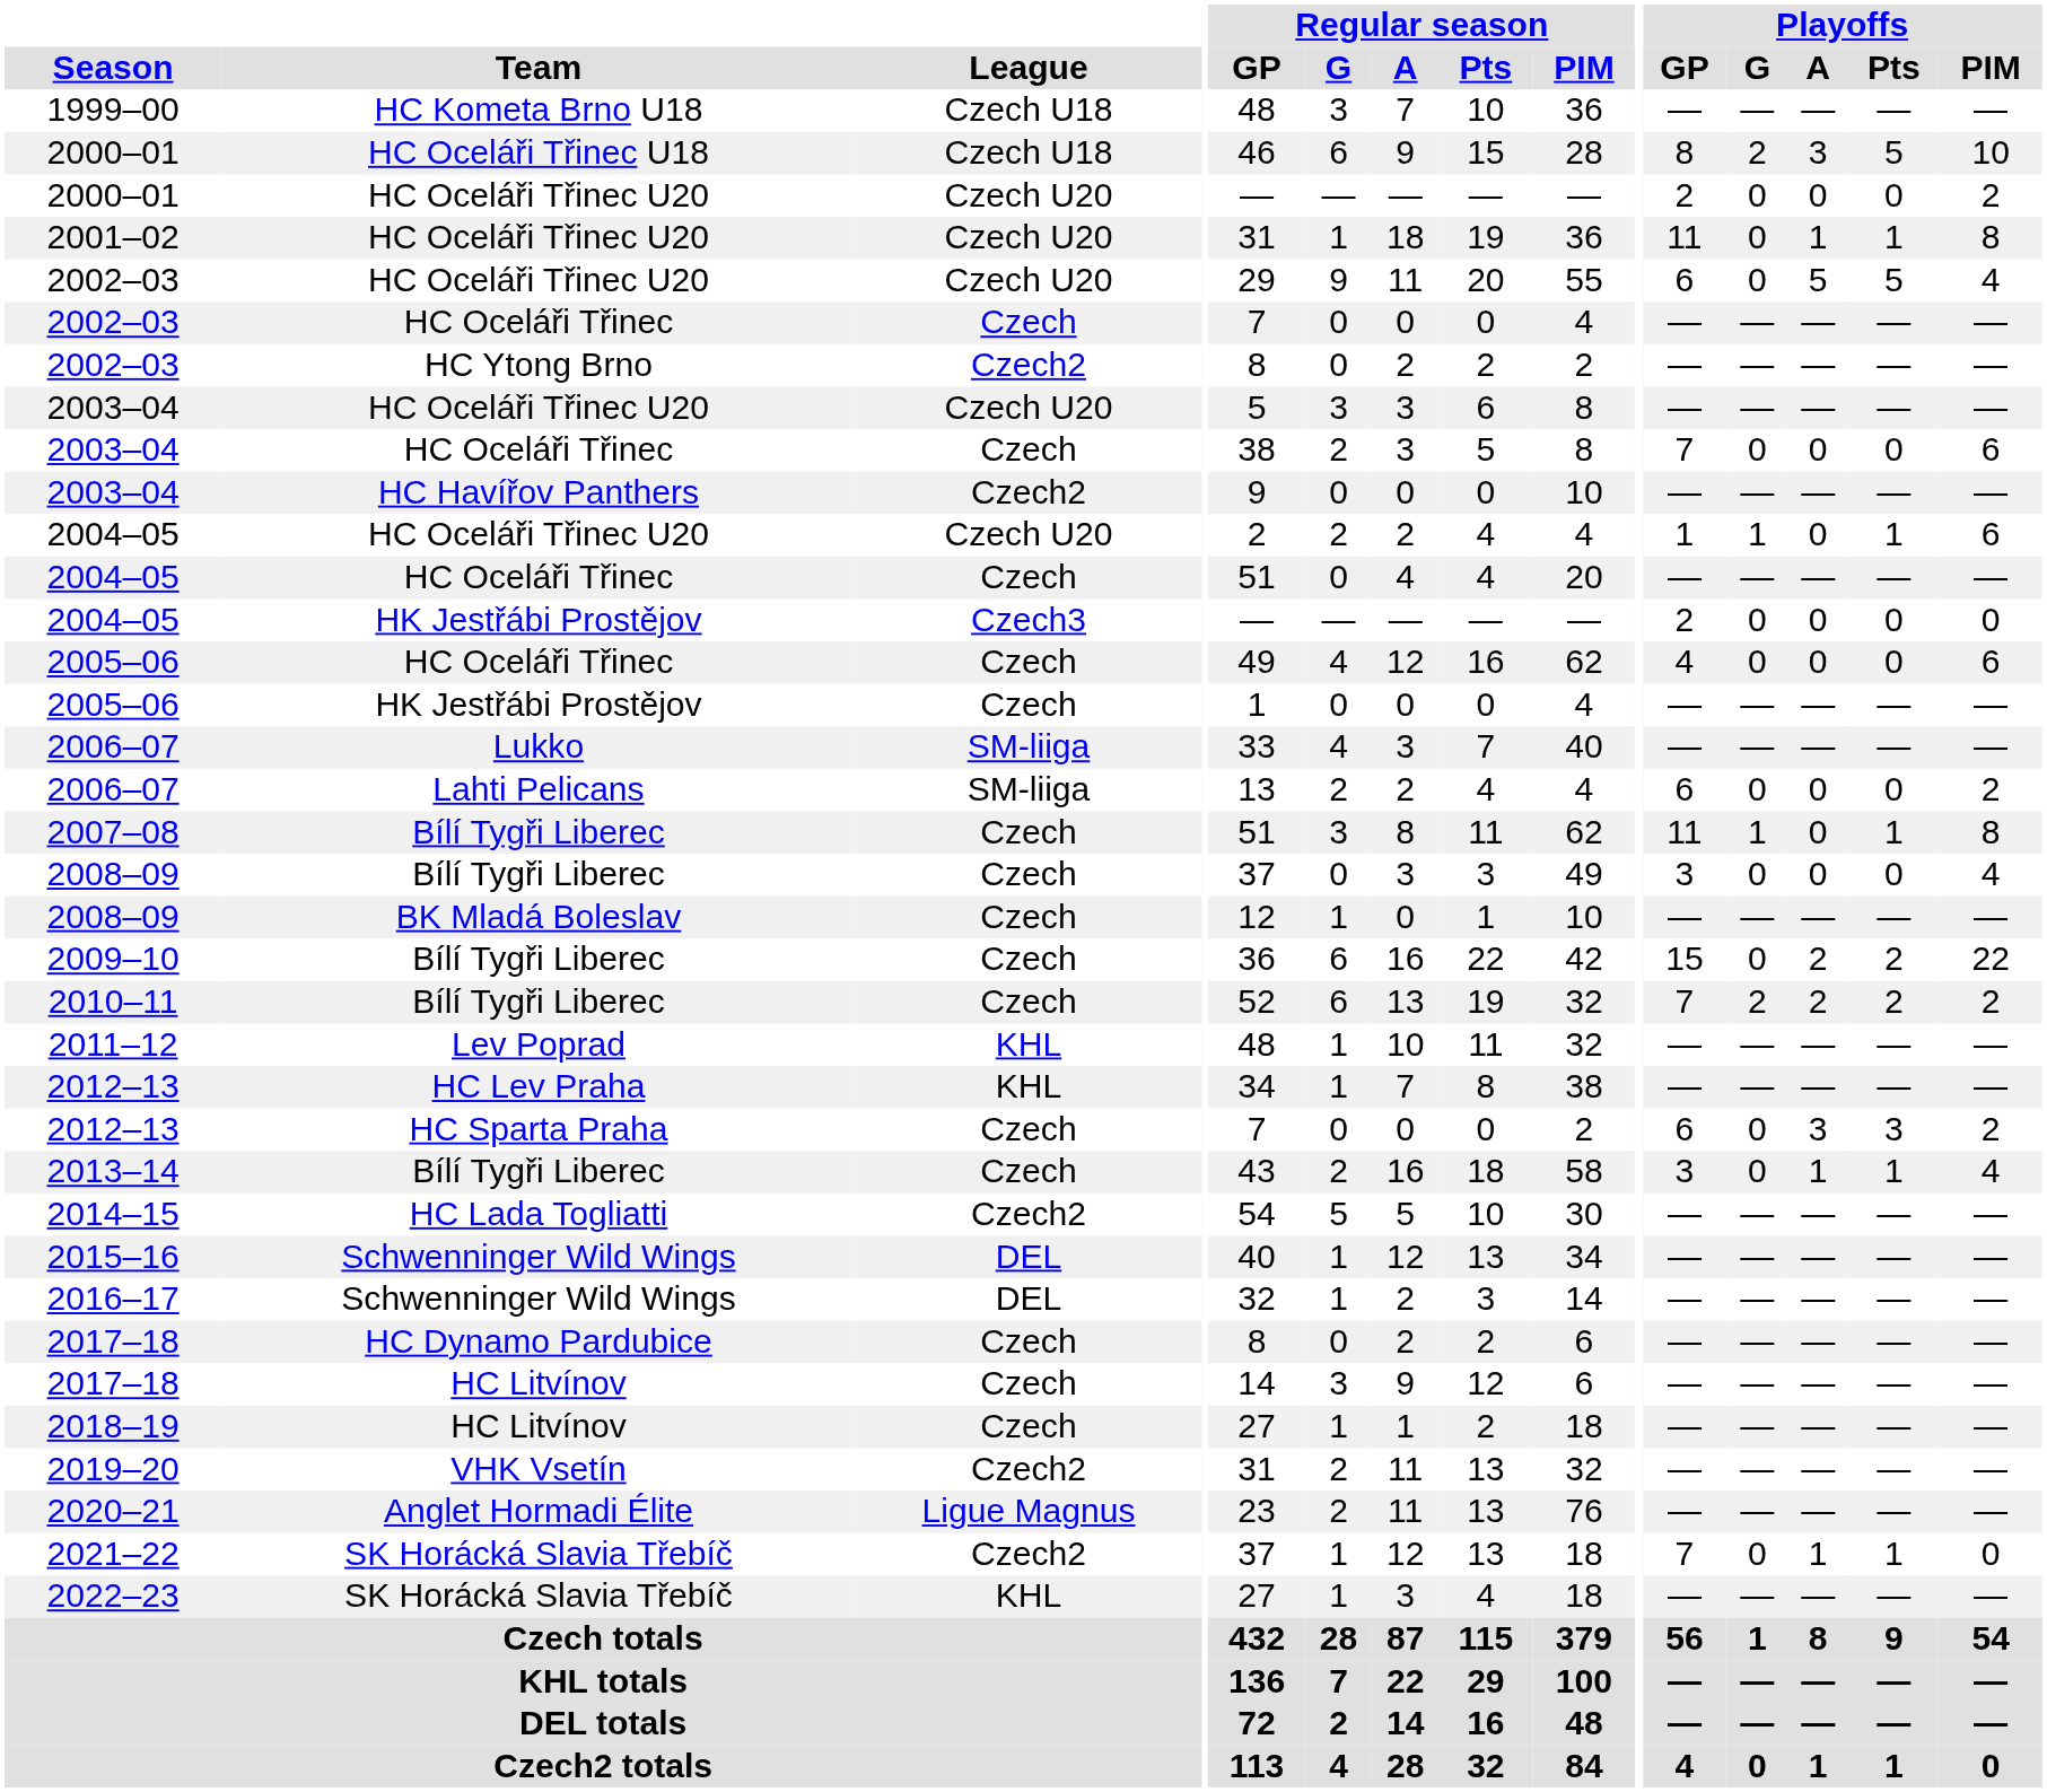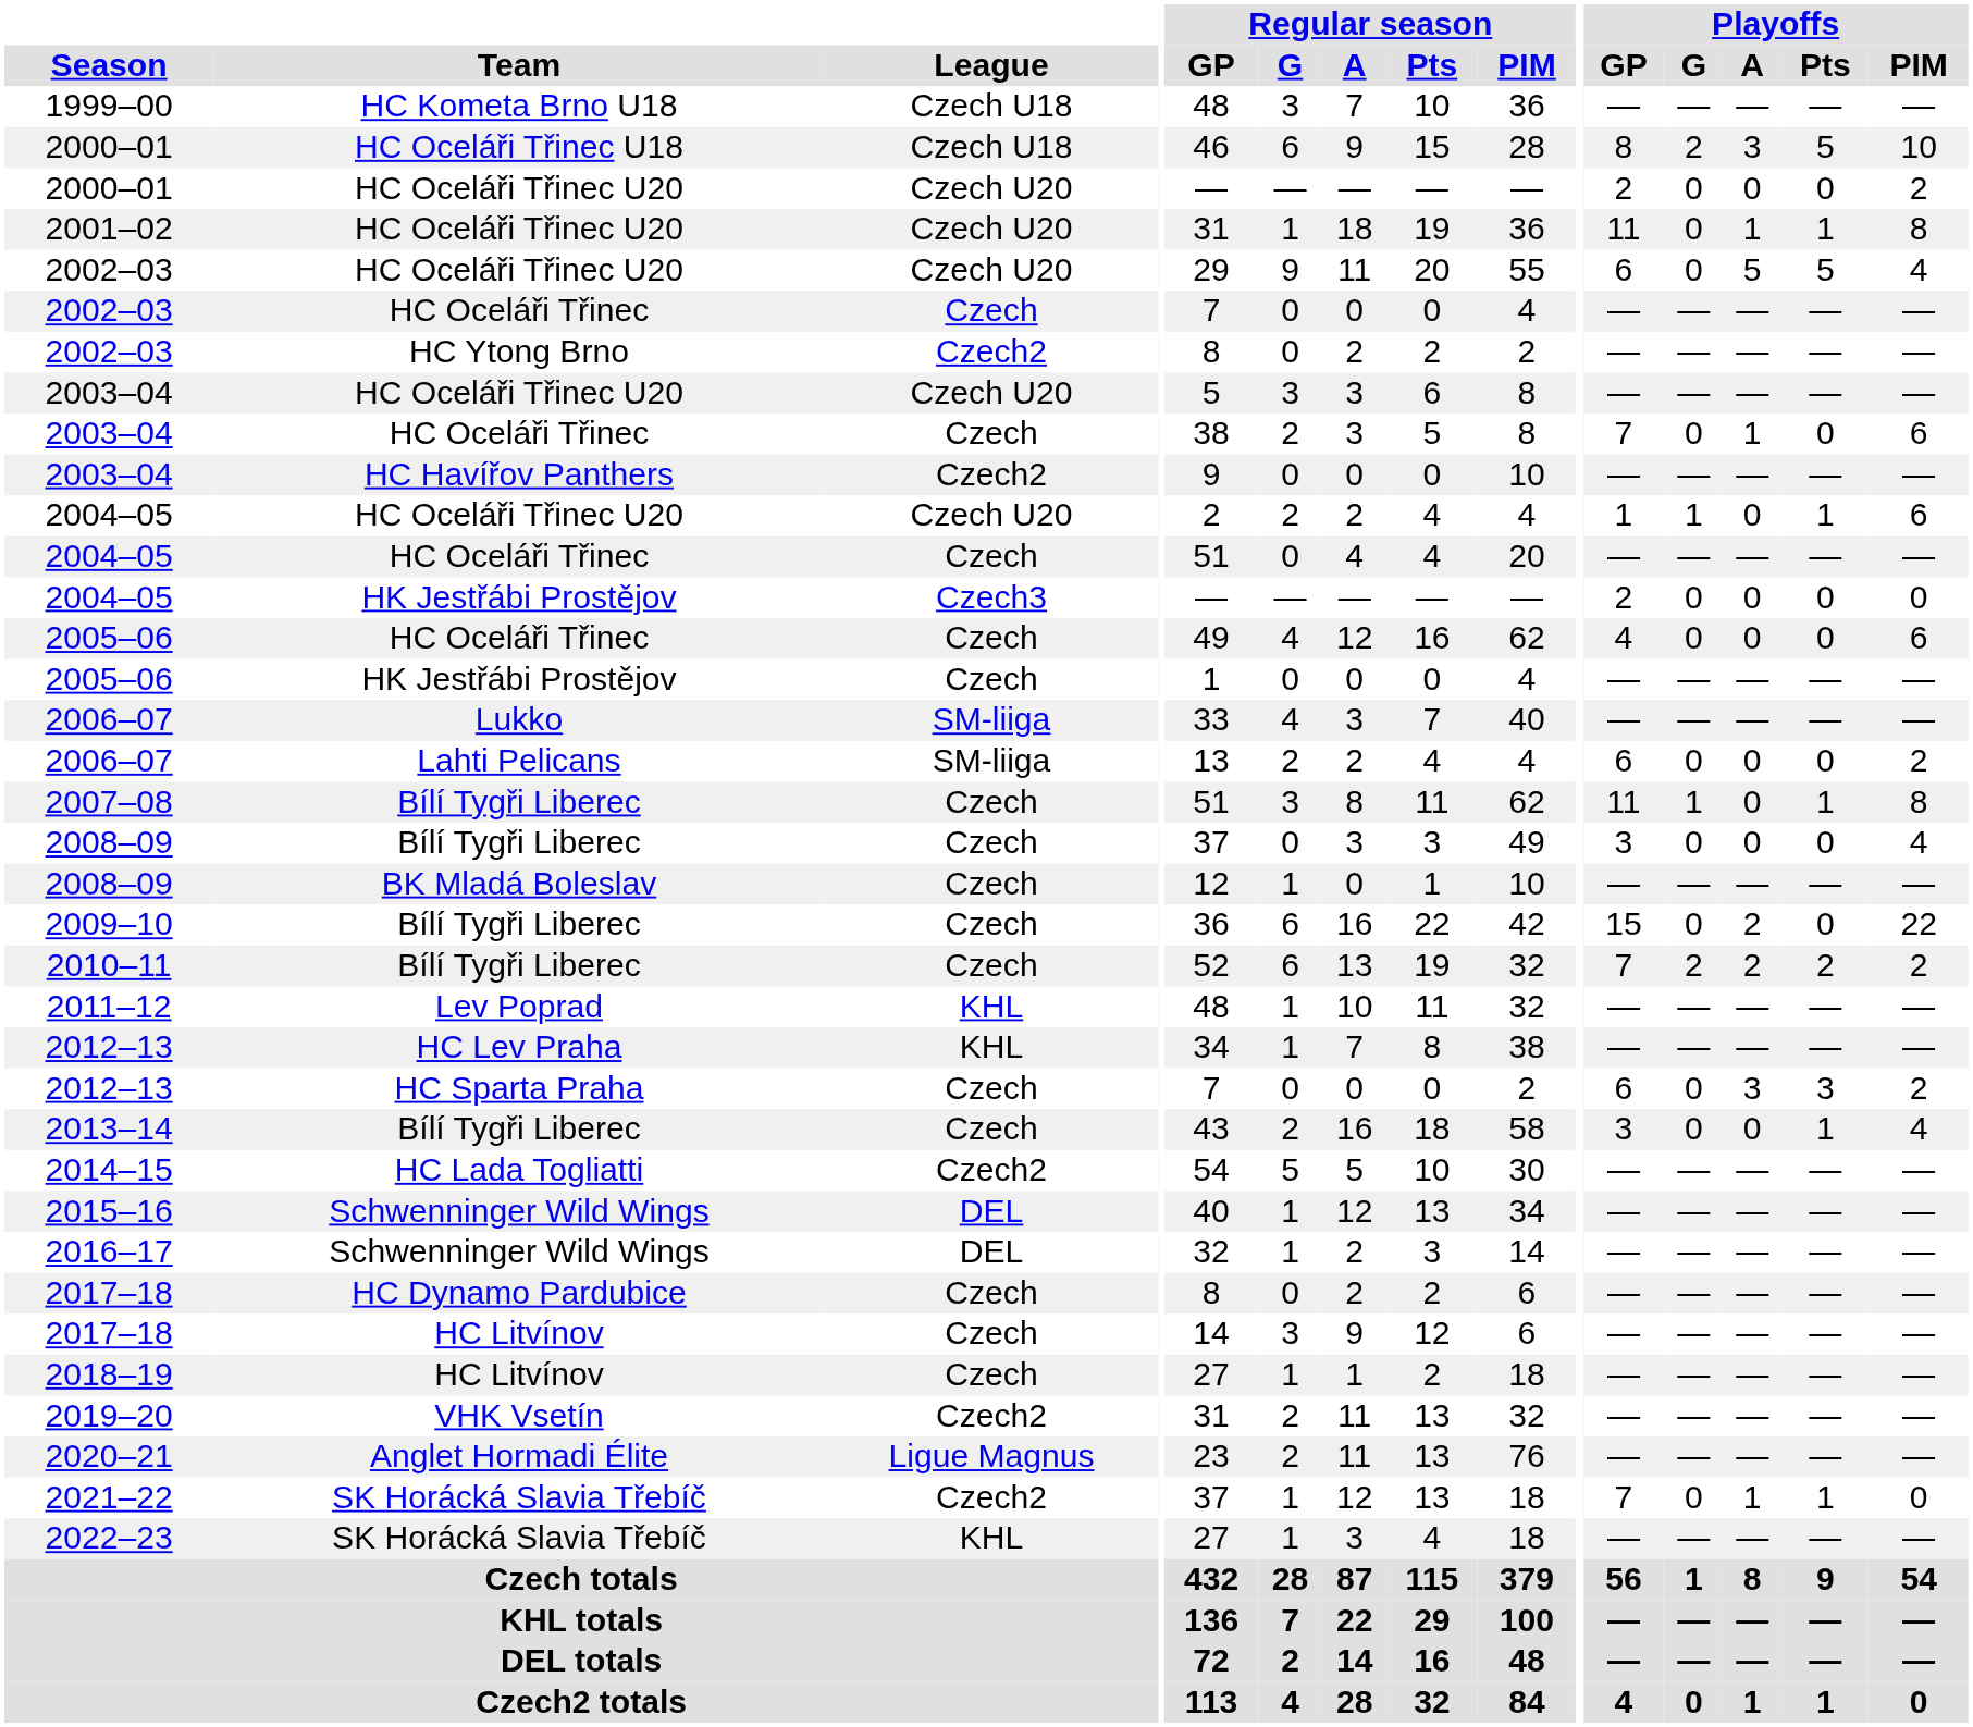 <table border="0" cellpadding="1" cellspacing="0" style="text-align:center; width:60em">
 <tr bgcolor="#e0e0e0">
 <th colspan="3" bgcolor="#ffffff"></th>
 <th rowspan="99" bgcolor="#ffffff"></th>
 <th colspan="5"><a href='#'>Regular season</a></th>
 <th rowspan="99" bgcolor="#ffffff"></th>
 <th colspan="5"><a href='#'>Playoffs</a></th>
 </tr>
 <tr bgcolor="#e0e0e0">
 <th><a href='#'>Season</a></th>
 <th>Team</th>
 <th>League</th>
 <th>GP</th>
 <th><a href='#'>G</a></th>
 <th><a href='#'>A</a></th>
 <th><a href='#'>Pts</a></th>
 <th><a href='#'>PIM</a></th>
 <th>GP</th>
 <th>G</th>
 <th>A</th>
 <th>Pts</th>
 <th>PIM</th>
 </tr>
 <tr>
 <td>1999–00</td>
 <td><a href='#'>HC Kometa Brno</a> U18</td>
 <td>Czech U18</td>
 <td>48</td>
 <td>3</td>
 <td>7</td>
 <td>10</td>
 <td>36</td>
 <td>—</td>
 <td>—</td>
 <td>—</td>
 <td>—</td>
 <td>—</td>
 </tr>
 <tr bgcolor="#f0f0f0">
 <td>2000–01</td>
 <td><a href='#'>HC Oceláři Třinec</a> U18</td>
 <td>Czech U18</td>
 <td>46</td>
 <td>6</td>
 <td>9</td>
 <td>15</td>
 <td>28</td>
 <td>8</td>
 <td>2</td>
 <td>3</td>
 <td>5</td>
 <td>10</td>
 </tr>
 <tr>
 <td>2000–01</td>
 <td>HC Oceláři Třinec U20</td>
 <td>Czech U20</td>
 <td>—</td>
 <td>—</td>
 <td>—</td>
 <td>—</td>
 <td>—</td>
 <td>2</td>
 <td>0</td>
 <td>0</td>
 <td>0</td>
 <td>2</td>
 </tr>
 <tr bgcolor="#f0f0f0">
 <td>2001–02</td>
 <td>HC Oceláři Třinec U20</td>
 <td>Czech U20</td>
 <td>31</td>
 <td>1</td>
 <td>18</td>
 <td>19</td>
 <td>36</td>
 <td>11</td>
 <td>0</td>
 <td>1</td>
 <td>1</td>
 <td>8</td>
 </tr>
 <tr>
 <td>2002–03</td>
 <td>HC Oceláři Třinec U20</td>
 <td>Czech U20</td>
 <td>29</td>
 <td>9</td>
 <td>11</td>
 <td>20</td>
 <td>55</td>
 <td>6</td>
 <td>0</td>
 <td>5</td>
 <td>5</td>
 <td>4</td>
 </tr>
 <tr bgcolor="#f0f0f0">
 <td><a href='#'>2002–03</a></td>
 <td>HC Oceláři Třinec</td>
 <td><a href='#'>Czech</a></td>
 <td>7</td>
 <td>0</td>
 <td>0</td>
 <td>0</td>
 <td>4</td>
 <td>—</td>
 <td>—</td>
 <td>—</td>
 <td>—</td>
 <td>—</td>
 </tr>
 <tr>
 <td><a href='#'>2002–03</a></td>
 <td>HC Ytong Brno</td>
 <td><a href='#'>Czech2</a></td>
 <td>8</td>
 <td>0</td>
 <td>2</td>
 <td>2</td>
 <td>2</td>
 <td>—</td>
 <td>—</td>
 <td>—</td>
 <td>—</td>
 <td>—</td>
 </tr>
 <tr bgcolor="#f0f0f0">
 <td>2003–04</td>
 <td>HC Oceláři Třinec U20</td>
 <td>Czech U20</td>
 <td>5</td>
 <td>3</td>
 <td>3</td>
 <td>6</td>
 <td>8</td>
 <td>—</td>
 <td>—</td>
 <td>—</td>
 <td>—</td>
 <td>—</td>
 </tr>
 <tr>
 <td><a href='#'>2003–04</a></td>
 <td>HC Oceláři Třinec</td>
 <td>Czech</td>
 <td>38</td>
 <td>2</td>
 <td>3</td>
 <td>5</td>
 <td>8</td>
 <td>7</td>
 <td>0</td>
-<td>0</td>
+<td>1</td>
 <td>0</td>
 <td>6</td>
 </tr>
 <tr bgcolor="#f0f0f0">
 <td><a href='#'>2003–04</a></td>
 <td><a href='#'>HC Havířov Panthers</a></td>
 <td>Czech2</td>
 <td>9</td>
 <td>0</td>
 <td>0</td>
 <td>0</td>
 <td>10</td>
 <td>—</td>
 <td>—</td>
 <td>—</td>
 <td>—</td>
 <td>—</td>
 </tr>
 <tr>
 <td>2004–05</td>
 <td>HC Oceláři Třinec U20</td>
 <td>Czech U20</td>
 <td>2</td>
 <td>2</td>
 <td>2</td>
 <td>4</td>
 <td>4</td>
 <td>1</td>
 <td>1</td>
 <td>0</td>
 <td>1</td>
 <td>6</td>
 </tr>
 <tr bgcolor="#f0f0f0">
 <td><a href='#'>2004–05</a></td>
 <td>HC Oceláři Třinec</td>
 <td>Czech</td>
 <td>51</td>
 <td>0</td>
 <td>4</td>
 <td>4</td>
 <td>20</td>
 <td>—</td>
 <td>—</td>
 <td>—</td>
 <td>—</td>
 <td>—</td>
 </tr>
 <tr>
 <td><a href='#'>2004–05</a></td>
 <td><a href='#'>HK Jestřábi Prostějov</a></td>
 <td><a href='#'>Czech3</a></td>
 <td>—</td>
 <td>—</td>
 <td>—</td>
 <td>—</td>
 <td>—</td>
 <td>2</td>
 <td>0</td>
 <td>0</td>
 <td>0</td>
 <td>0</td>
 </tr>
 <tr bgcolor="#f0f0f0">
 <td><a href='#'>2005–06</a></td>
 <td>HC Oceláři Třinec</td>
 <td>Czech</td>
 <td>49</td>
 <td>4</td>
 <td>12</td>
 <td>16</td>
 <td>62</td>
 <td>4</td>
 <td>0</td>
 <td>0</td>
 <td>0</td>
 <td>6</td>
 </tr>
 <tr>
 <td><a href='#'>2005–06</a></td>
 <td>HK Jestřábi Prostějov</td>
 <td>Czech</td>
 <td>1</td>
 <td>0</td>
 <td>0</td>
 <td>0</td>
 <td>4</td>
 <td>—</td>
 <td>—</td>
 <td>—</td>
 <td>—</td>
 <td>—</td>
 </tr>
 <tr bgcolor="#f0f0f0">
 <td><a href='#'>2006–07</a></td>
 <td><a href='#'>Lukko</a></td>
 <td><a href='#'>SM-liiga</a></td>
 <td>33</td>
 <td>4</td>
 <td>3</td>
 <td>7</td>
 <td>40</td>
 <td>—</td>
 <td>—</td>
 <td>—</td>
 <td>—</td>
 <td>—</td>
 </tr>
 <tr>
 <td><a href='#'>2006–07</a></td>
 <td><a href='#'>Lahti Pelicans</a></td>
 <td>SM-liiga</td>
 <td>13</td>
 <td>2</td>
 <td>2</td>
 <td>4</td>
 <td>4</td>
 <td>6</td>
 <td>0</td>
 <td>0</td>
 <td>0</td>
 <td>2</td>
 </tr>
 <tr bgcolor="#f0f0f0">
 <td><a href='#'>2007–08</a></td>
 <td><a href='#'>Bílí Tygři Liberec</a></td>
 <td>Czech</td>
 <td>51</td>
 <td>3</td>
 <td>8</td>
 <td>11</td>
 <td>62</td>
 <td>11</td>
 <td>1</td>
 <td>0</td>
 <td>1</td>
 <td>8</td>
 </tr>
 <tr>
 <td><a href='#'>2008–09</a></td>
 <td>Bílí Tygři Liberec</td>
 <td>Czech</td>
 <td>37</td>
 <td>0</td>
 <td>3</td>
 <td>3</td>
 <td>49</td>
 <td>3</td>
 <td>0</td>
 <td>0</td>
 <td>0</td>
 <td>4</td>
 </tr>
 <tr bgcolor="#f0f0f0">
 <td><a href='#'>2008–09</a></td>
 <td><a href='#'>BK Mladá Boleslav</a></td>
 <td>Czech</td>
 <td>12</td>
 <td>1</td>
 <td>0</td>
 <td>1</td>
 <td>10</td>
 <td>—</td>
 <td>—</td>
 <td>—</td>
 <td>—</td>
 <td>—</td>
 </tr>
 <tr>
 <td><a href='#'>2009–10</a></td>
 <td>Bílí Tygři Liberec</td>
 <td>Czech</td>
 <td>36</td>
 <td>6</td>
 <td>16</td>
 <td>22</td>
 <td>42</td>
 <td>15</td>
 <td>0</td>
 <td>2</td>
-<td>2</td>
+<td>0</td>
 <td>22</td>
 </tr>
 <tr bgcolor="#f0f0f0">
 <td><a href='#'>2010–11</a></td>
 <td>Bílí Tygři Liberec</td>
 <td>Czech</td>
 <td>52</td>
 <td>6</td>
 <td>13</td>
 <td>19</td>
 <td>32</td>
 <td>7</td>
 <td>2</td>
 <td>2</td>
 <td>2</td>
 <td>2</td>
 </tr>
 <tr>
 <td><a href='#'>2011–12</a></td>
 <td><a href='#'>Lev Poprad</a></td>
 <td><a href='#'>KHL</a></td>
 <td>48</td>
 <td>1</td>
 <td>10</td>
 <td>11</td>
 <td>32</td>
 <td>—</td>
 <td>—</td>
 <td>—</td>
 <td>—</td>
 <td>—</td>
 </tr>
 <tr bgcolor="#f0f0f0">
 <td><a href='#'>2012–13</a></td>
 <td><a href='#'>HC Lev Praha</a></td>
 <td>KHL</td>
 <td>34</td>
 <td>1</td>
 <td>7</td>
 <td>8</td>
 <td>38</td>
 <td>—</td>
 <td>—</td>
 <td>—</td>
 <td>—</td>
 <td>—</td>
 </tr>
 <tr>
 <td><a href='#'>2012–13</a></td>
 <td><a href='#'>HC Sparta Praha</a></td>
 <td>Czech</td>
 <td>7</td>
 <td>0</td>
 <td>0</td>
 <td>0</td>
 <td>2</td>
 <td>6</td>
 <td>0</td>
 <td>3</td>
 <td>3</td>
 <td>2</td>
 </tr>
 <tr bgcolor="#f0f0f0">
 <td><a href='#'>2013–14</a></td>
 <td>Bílí Tygři Liberec</td>
 <td>Czech</td>
 <td>43</td>
 <td>2</td>
 <td>16</td>
 <td>18</td>
 <td>58</td>
 <td>3</td>
 <td>0</td>
-<td>1</td>
+<td>0</td>
 <td>1</td>
 <td>4</td>
 </tr>
 <tr>
 <td><a href='#'>2014–15</a></td>
 <td><a href='#'>HC Lada Togliatti</a></td>
 <td>Czech2</td>
 <td>54</td>
 <td>5</td>
 <td>5</td>
 <td>10</td>
 <td>30</td>
 <td>—</td>
 <td>—</td>
 <td>—</td>
 <td>—</td>
 <td>—</td>
 </tr>
 <tr bgcolor="#f0f0f0">
 <td><a href='#'>2015–16</a></td>
 <td><a href='#'>Schwenninger Wild Wings</a></td>
 <td><a href='#'>DEL</a></td>
 <td>40</td>
 <td>1</td>
 <td>12</td>
 <td>13</td>
 <td>34</td>
 <td>—</td>
 <td>—</td>
 <td>—</td>
 <td>—</td>
 <td>—</td>
 </tr>
 <tr>
 <td><a href='#'>2016–17</a></td>
 <td>Schwenninger Wild Wings</td>
 <td>DEL</td>
 <td>32</td>
 <td>1</td>
 <td>2</td>
 <td>3</td>
 <td>14</td>
 <td>—</td>
 <td>—</td>
 <td>—</td>
 <td>—</td>
 <td>—</td>
 </tr>
 <tr bgcolor="#f0f0f0">
 <td><a href='#'>2017–18</a></td>
 <td><a href='#'>HC Dynamo Pardubice</a></td>
 <td>Czech</td>
 <td>8</td>
 <td>0</td>
 <td>2</td>
 <td>2</td>
 <td>6</td>
 <td>—</td>
 <td>—</td>
 <td>—</td>
 <td>—</td>
 <td>—</td>
 </tr>
 <tr>
 <td><a href='#'>2017–18</a></td>
 <td><a href='#'>HC Litvínov</a></td>
 <td>Czech</td>
 <td>14</td>
 <td>3</td>
 <td>9</td>
 <td>12</td>
 <td>6</td>
 <td>—</td>
 <td>—</td>
 <td>—</td>
 <td>—</td>
 <td>—</td>
 </tr>
 <tr bgcolor="#f0f0f0">
 <td><a href='#'>2018–19</a></td>
 <td>HC Litvínov</td>
 <td>Czech</td>
 <td>27</td>
 <td>1</td>
 <td>1</td>
 <td>2</td>
 <td>18</td>
 <td>—</td>
 <td>—</td>
 <td>—</td>
 <td>—</td>
 <td>—</td>
 </tr>
 <tr>
 <td><a href='#'>2019–20</a></td>
 <td><a href='#'>VHK Vsetín</a></td>
 <td>Czech2</td>
 <td>31</td>
 <td>2</td>
 <td>11</td>
 <td>13</td>
 <td>32</td>
 <td>—</td>
 <td>—</td>
 <td>—</td>
 <td>—</td>
 <td>—</td>
 </tr>
 <tr bgcolor="#f0f0f0">
 <td><a href='#'>2020–21</a></td>
 <td><a href='#'>Anglet Hormadi Élite</a></td>
 <td><a href='#'>Ligue Magnus</a></td>
 <td>23</td>
 <td>2</td>
 <td>11</td>
 <td>13</td>
 <td>76</td>
 <td>—</td>
 <td>—</td>
 <td>—</td>
 <td>—</td>
 <td>—</td>
 </tr>
 <tr>
 <td><a href='#'>2021–22</a></td>
 <td><a href='#'>SK Horácká Slavia Třebíč</a></td>
 <td>Czech2</td>
 <td>37</td>
 <td>1</td>
 <td>12</td>
 <td>13</td>
 <td>18</td>
 <td>7</td>
 <td>0</td>
 <td>1</td>
 <td>1</td>
 <td>0</td>
 </tr>
 <tr bgcolor="#f0f0f0">
 <td><a href='#'>2022–23</a></td>
 <td>SK Horácká Slavia Třebíč</td>
 <td>KHL</td>
 <td>27</td>
 <td>1</td>
 <td>3</td>
 <td>4</td>
 <td>18</td>
 <td>—</td>
 <td>—</td>
 <td>—</td>
 <td>—</td>
 <td>—</td>
 </tr>
 <tr>
 </tr>
 <tr ALIGN="center" bgcolor="#e0e0e0">
 <th colspan="3">Czech totals</th>
 <th ALIGN="center">432</th>
 <th ALIGN="center">28</th>
 <th ALIGN="center">87</th>
 <th ALIGN="center">115</th>
 <th ALIGN="center">379</th>
 <th ALIGN="center">56</th>
 <th ALIGN="center">1</th>
 <th ALIGN="center">8</th>
 <th ALIGN="center">9</th>
 <th ALIGN="center">54</th>
 </tr>
 <tr>
 </tr>
 <tr ALIGN="center" bgcolor="#e0e0e0">
 <th colspan="3">KHL totals</th>
 <th ALIGN="center">136</th>
 <th ALIGN="center">7</th>
 <th ALIGN="center">22</th>
 <th ALIGN="center">29</th>
 <th ALIGN="center">100</th>
 <th ALIGN="center">—</th>
 <th ALIGN="center">—</th>
 <th ALIGN="center">—</th>
 <th ALIGN="center">—</th>
 <th ALIGN="center">—</th>
 </tr>
 <tr>
 </tr>
 <tr ALIGN="center" bgcolor="#e0e0e0">
 <th colspan="3">DEL totals</th>
 <th ALIGN="center">72</th>
 <th ALIGN="center">2</th>
 <th ALIGN="center">14</th>
 <th ALIGN="center">16</th>
 <th ALIGN="center">48</th>
 <th ALIGN="center">—</th>
 <th ALIGN="center">—</th>
 <th ALIGN="center">—</th>
 <th ALIGN="center">—</th>
 <th ALIGN="center">—</th>
 </tr>
 <tr>
 </tr>
 <tr ALIGN="center" bgcolor="#e0e0e0">
 <th colspan="3">Czech2 totals</th>
 <th ALIGN="center">113</th>
 <th ALIGN="center">4</th>
 <th ALIGN="center">28</th>
 <th ALIGN="center">32</th>
 <th ALIGN="center">84</th>
 <th ALIGN="center">4</th>
 <th ALIGN="center">0</th>
 <th ALIGN="center">1</th>
 <th ALIGN="center">1</th>
 <th ALIGN="center">0</th>
 </tr>
 </table>
